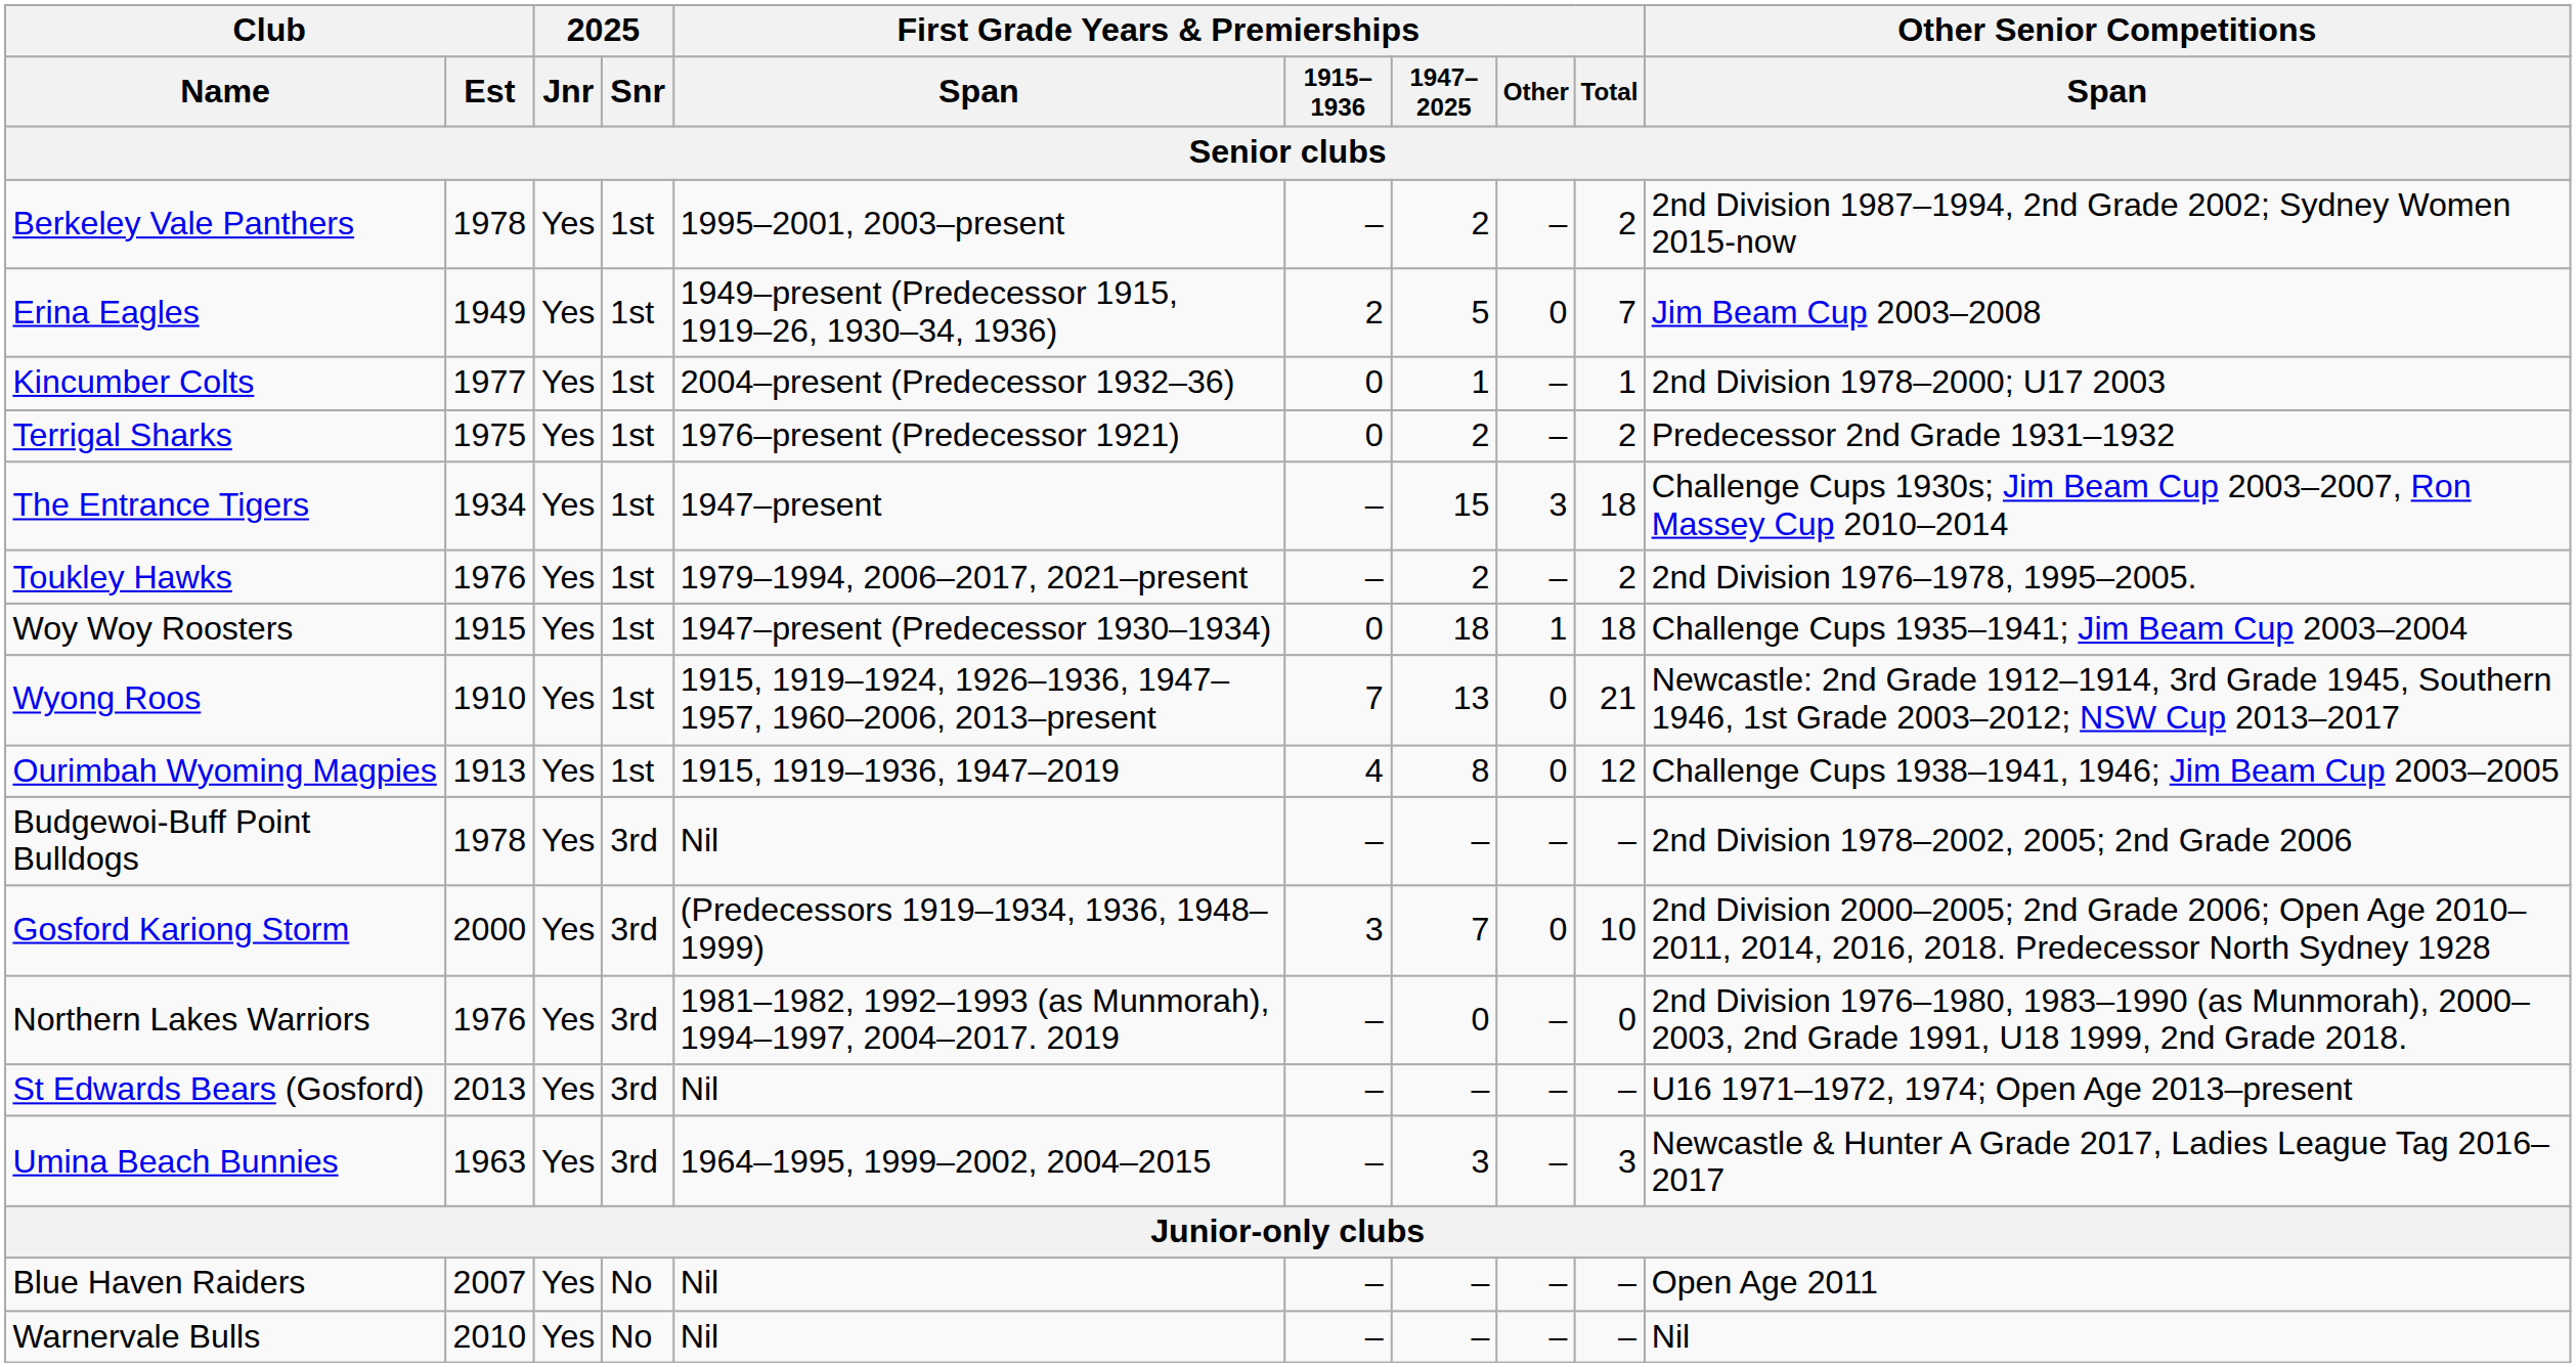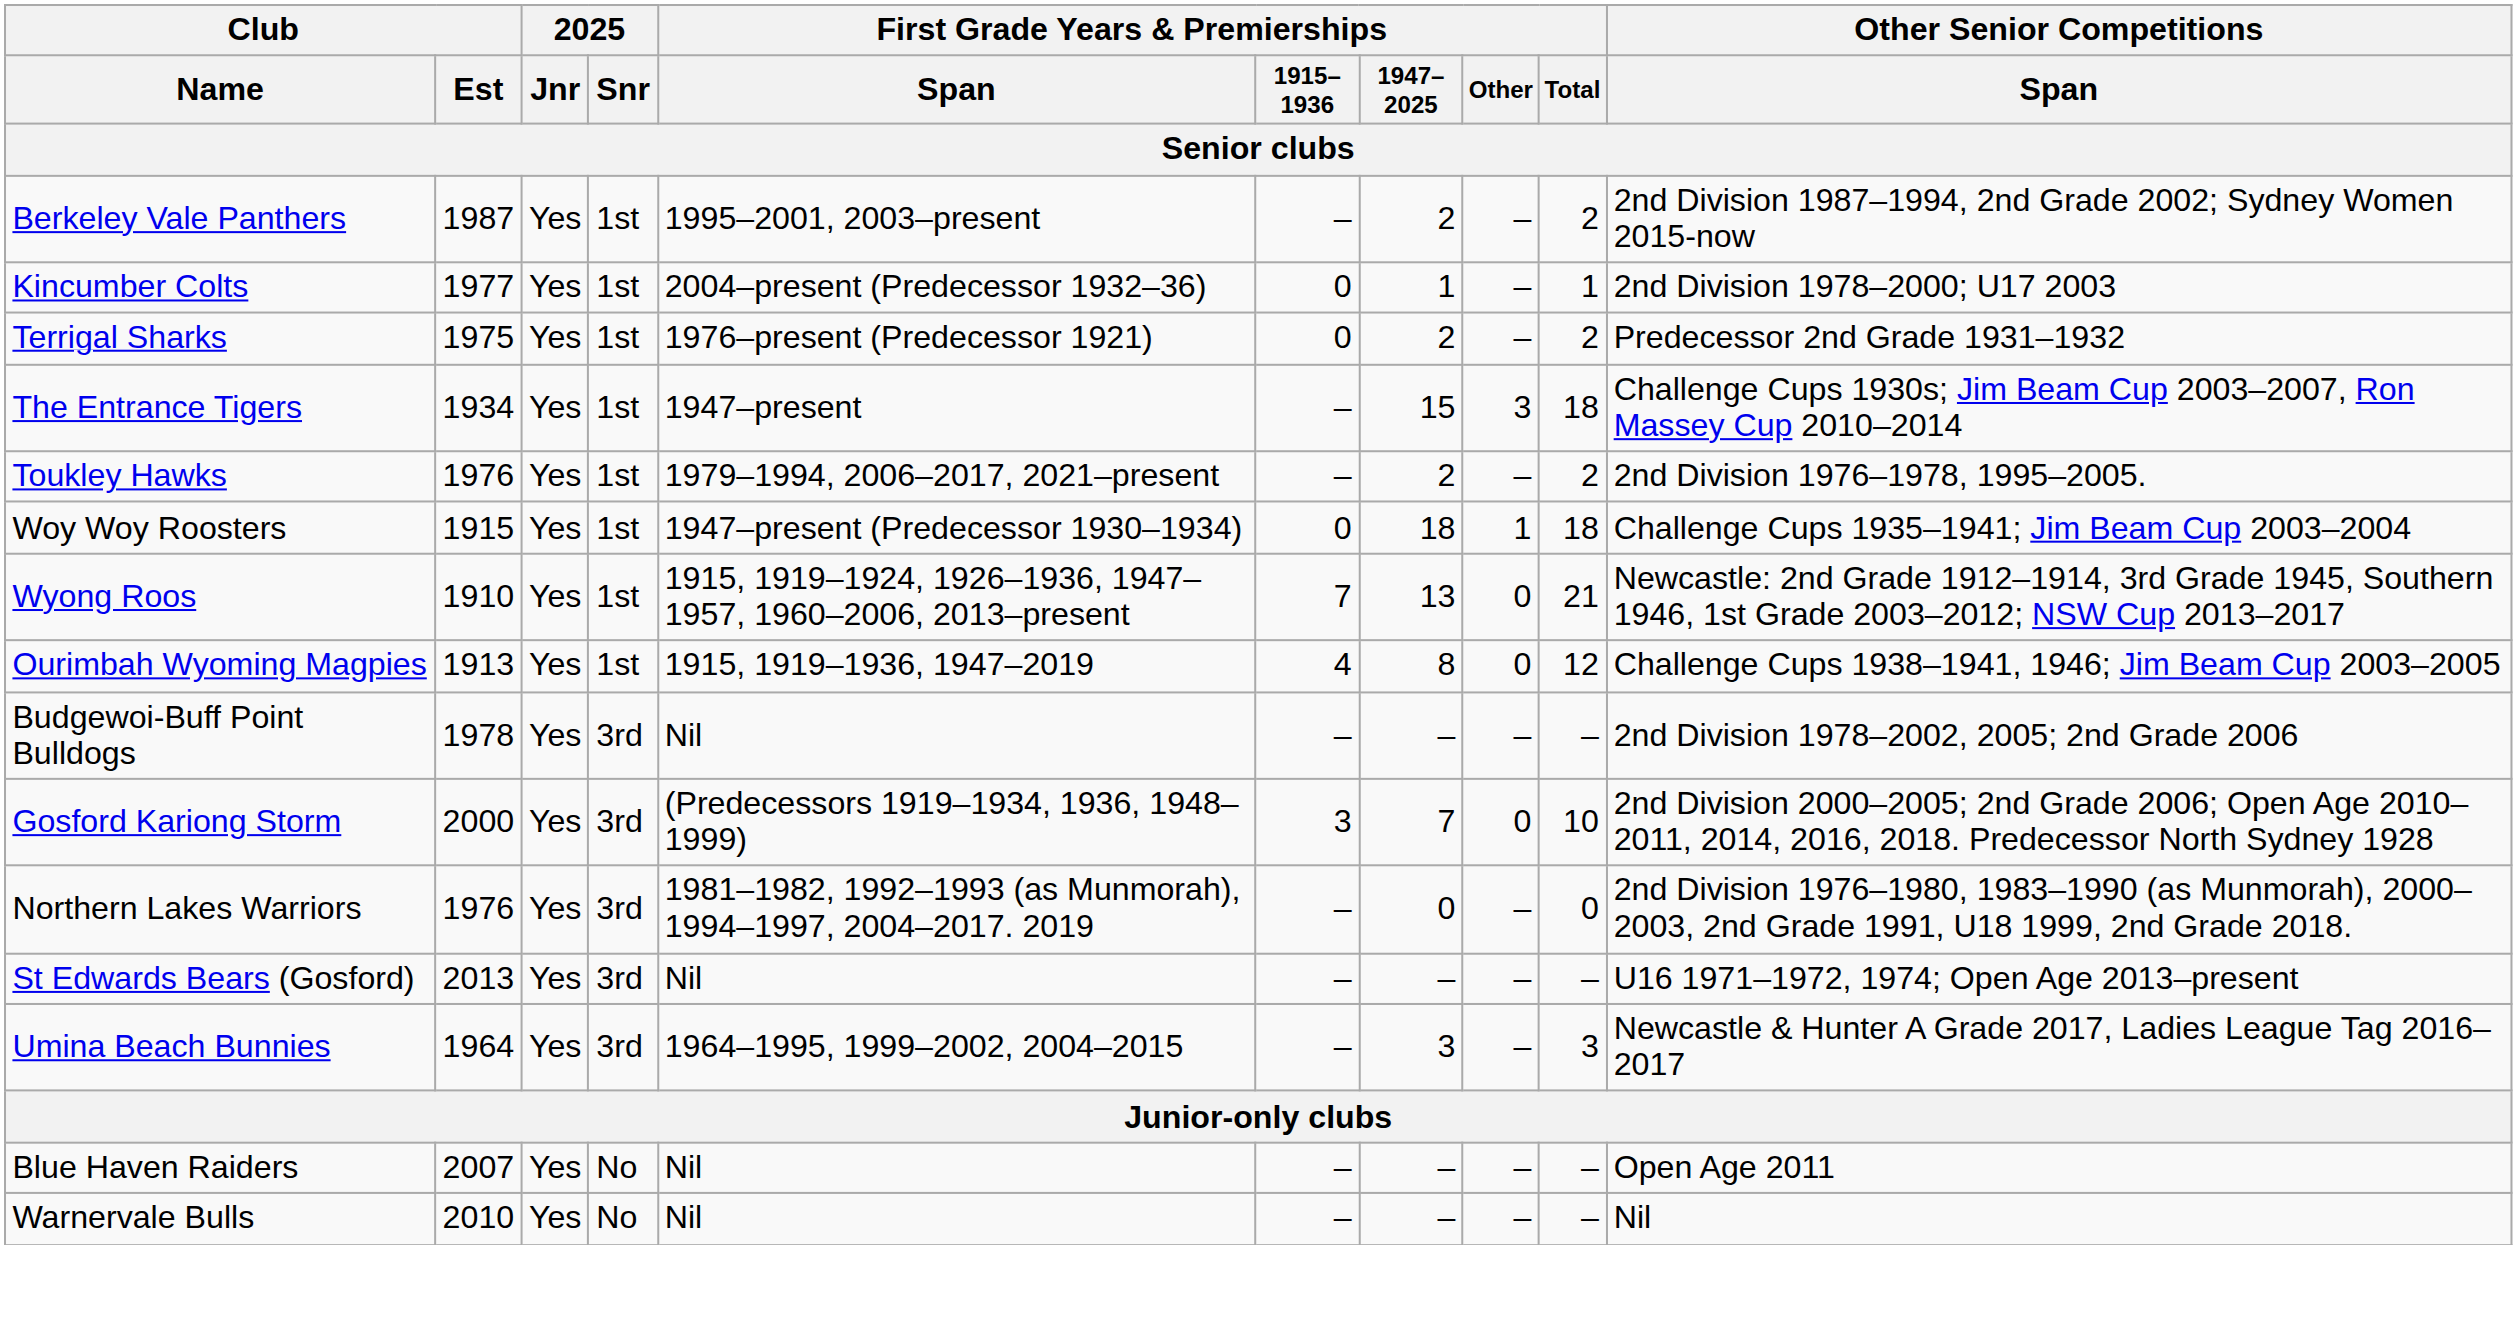 <table class="wikitable sortable collapsible">
 <tr>
 <th colspan="2" style="text-align:center;">Club</th>
 <th colspan="2" style="text-align:center;">2025</th>
 <th colspan="5" style="text-align:center;">First Grade Years & Premierships</th>
 <th>Other Senior Competitions</th>
 </tr>
 <tr>
 <th style="width: 155pt;">Name</th>
 <th>Est</th>
 <th>Jnr</th>
 <th>Snr</th>
 <th>Span</th>
 <th style="font-size:75%;">1915–1936</th>
 <th style="font-size:75%;">1947–2025</th>
 <th style="font-size:75%;">Other</th>
 <th style="font-size:75%;">Total</th>
 <th>Span</th>
 </tr>
 <tr>
 <th colspan="10">Senior clubs</th>
 </tr>
 <tr valign="" top>
 <td> <a href='#'>Berkeley Vale Panthers</a></td>
-<td>1978</td>
+<td>1987</td>
 <td>Yes</td>
 <td>1st</td>
 <td>1995–2001, 2003–present</td>
 <td style="text-align:right;">–</td>
 <td style="text-align:right;">2</td>
 <td style="text-align:right;">–</td>
 <td style="text-align:right;">2</td>
 <td>2nd Division 1987–1994, 2nd Grade 2002; Sydney Women 2015-now</td>
-</tr>
-<tr valign="" top>
-<td> <a href='#'>Erina Eagles</a></td>
-<td>1949</td>
-<td>Yes</td>
-<td>1st</td>
-<td>1949–present (Predecessor 1915, 1919–26, 1930–34, 1936)</td>
-<td style="text-align:right;">2</td>
-<td style="text-align:right;">5</td>
-<td style="text-align:right;">0</td>
-<td style="text-align:right;">7</td>
-<td><a href='#'>Jim Beam Cup</a> 2003–2008</td>
 </tr>
 <tr valign="" top>
 <td> <a href='#'>Kincumber Colts</a></td>
 <td>1977</td>
 <td>Yes</td>
 <td>1st</td>
 <td>2004–present (Predecessor 1932–36)</td>
 <td style="text-align:right;">0</td>
 <td style="text-align:right;">1</td>
 <td style="text-align:right;">–</td>
 <td style="text-align:right;">1</td>
 <td>2nd Division 1978–2000; U17 2003</td>
 </tr>
 <tr valign="" top>
 <td> <a href='#'>Terrigal Sharks</a></td>
 <td>1975</td>
 <td>Yes</td>
 <td>1st</td>
 <td>1976–present (Predecessor 1921)</td>
 <td style="text-align:right;">0</td>
 <td style="text-align:right;">2</td>
 <td style="text-align:right;">–</td>
 <td style="text-align:right;">2</td>
 <td>Predecessor 2nd Grade 1931–1932</td>
 </tr>
 <tr valign="" top>
 <td> <a href='#'>The Entrance Tigers</a></td>
 <td>1934</td>
 <td>Yes</td>
 <td>1st</td>
 <td>1947–present</td>
 <td style="text-align:right;">–</td>
 <td style="text-align:right;">15</td>
 <td style="text-align:right;">3</td>
 <td style="text-align:right;">18</td>
 <td>Challenge Cups 1930s; <a href='#'>Jim Beam Cup</a> 2003–2007, <a href='#'>Ron Massey Cup</a> 2010–2014</td>
 </tr>
 <tr valign="" top>
 <td> <a href='#'>Toukley Hawks</a></td>
 <td>1976</td>
 <td>Yes</td>
 <td>1st</td>
 <td>1979–1994, 2006–2017, 2021–present</td>
 <td style="text-align:right;">–</td>
 <td style="text-align:right;">2</td>
 <td style="text-align:right;">–</td>
 <td style="text-align:right;">2</td>
 <td>2nd Division 1976–1978, 1995–2005.</td>
 </tr>
 <tr valign="" top>
 <td> Woy Woy Roosters</td>
 <td>1915</td>
 <td>Yes</td>
 <td>1st</td>
 <td>1947–present (Predecessor 1930–1934)</td>
 <td style="text-align:right;">0</td>
 <td style="text-align:right;">18</td>
 <td style="text-align:right;">1</td>
 <td style="text-align:right;">18</td>
 <td>Challenge Cups 1935–1941; <a href='#'>Jim Beam Cup</a> 2003–2004</td>
 </tr>
 <tr valign="" top>
 <td> <a href='#'>Wyong Roos</a></td>
 <td>1910</td>
 <td>Yes</td>
 <td>1st</td>
 <td>1915, 1919–1924, 1926–1936, 1947–1957, 1960–2006, 2013–present</td>
 <td style="text-align:right;">7</td>
 <td style="text-align:right;">13</td>
 <td style="text-align:right;">0</td>
 <td style="text-align:right;">21</td>
 <td>Newcastle: 2nd Grade 1912–1914, 3rd Grade 1945, Southern 1946, 1st Grade 2003–2012; <a href='#'>NSW Cup</a> 2013–2017</td>
 </tr>
 <tr valign="" top>
 <td> <a href='#'>Ourimbah Wyoming Magpies</a></td>
 <td>1913</td>
 <td>Yes</td>
 <td>1st</td>
 <td>1915, 1919–1936, 1947–2019</td>
 <td style="text-align:right;">4</td>
 <td style="text-align:right;">8</td>
 <td style="text-align:right;">0</td>
 <td style="text-align:right;">12</td>
 <td>Challenge Cups 1938–1941, 1946; <a href='#'>Jim Beam Cup</a> 2003–2005</td>
 </tr>
 <tr valign="" top>
 <td> Budgewoi-Buff Point Bulldogs</td>
 <td>1978</td>
 <td>Yes</td>
 <td>3rd</td>
 <td>Nil</td>
 <td style="text-align:right;">–</td>
 <td style="text-align:right;">–</td>
 <td style="text-align:right;">–</td>
 <td style="text-align:right;">–</td>
 <td>2nd Division 1978–2002, 2005; 2nd Grade 2006</td>
 </tr>
 <tr valign="" top>
 <td> <a href='#'>Gosford Kariong Storm</a></td>
 <td>2000</td>
 <td>Yes</td>
 <td>3rd</td>
 <td>(Predecessors 1919–1934, 1936, 1948–1999)</td>
 <td style="text-align:right;">3</td>
 <td style="text-align:right;">7</td>
 <td style="text-align:right;">0</td>
 <td style="text-align:right;">10</td>
 <td>2nd Division 2000–2005; 2nd Grade 2006; Open Age 2010–2011, 2014, 2016, 2018. Predecessor North Sydney 1928</td>
 </tr>
 <tr valign="" top>
 <td> Northern Lakes Warriors</td>
 <td>1976</td>
 <td>Yes</td>
 <td>3rd</td>
 <td>1981–1982, 1992–1993 (as Munmorah), 1994–1997, 2004–2017. 2019</td>
 <td style="text-align:right;">–</td>
 <td style="text-align:right;">0</td>
 <td style="text-align:right;">–</td>
 <td style="text-align:right;">0</td>
 <td>2nd Division 1976–1980, 1983–1990 (as Munmorah), 2000–2003, 2nd Grade 1991, U18 1999, 2nd Grade 2018.</td>
 </tr>
 <tr valign="" top>
 <td> <a href='#'>St Edwards Bears</a> (Gosford)</td>
 <td>2013</td>
 <td>Yes</td>
 <td>3rd</td>
 <td>Nil</td>
 <td style="text-align:right;">–</td>
 <td style="text-align:right;">–</td>
 <td style="text-align:right;">–</td>
 <td style="text-align:right;">–</td>
 <td>U16 1971–1972, 1974; Open Age 2013–present</td>
 </tr>
 <tr valign="" top>
 <td> <a href='#'>Umina Beach Bunnies</a></td>
-<td>1963</td>
+<td>1964</td>
 <td>Yes</td>
 <td>3rd</td>
 <td>1964–1995, 1999–2002, 2004–2015</td>
 <td style="text-align:right;">–</td>
 <td style="text-align:right;">3</td>
 <td style="text-align:right;">–</td>
 <td style="text-align:right;">3</td>
 <td>Newcastle & Hunter A Grade 2017, Ladies League Tag 2016–2017</td>
 </tr>
 <tr>
 <th colspan="10">Junior-only clubs</th>
 </tr>
 <tr valign="" top>
 <td> Blue Haven Raiders</td>
 <td>2007</td>
 <td>Yes</td>
 <td>No</td>
 <td>Nil</td>
 <td style="text-align:right;">–</td>
 <td style="text-align:right;">–</td>
 <td style="text-align:right;">–</td>
 <td style="text-align:right;">–</td>
 <td>Open Age 2011</td>
 </tr>
 <tr valign="" top>
 <td> Warnervale Bulls</td>
 <td>2010</td>
 <td>Yes</td>
 <td>No</td>
 <td>Nil</td>
 <td style="text-align:right;">–</td>
 <td style="text-align:right;">–</td>
 <td style="text-align:right;">–</td>
 <td style="text-align:right;">–</td>
 <td>Nil</td>
 </tr>
 </table>
